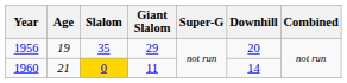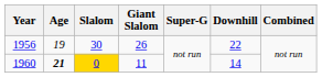 <table class=wikitable style="text-align:center">
 <tr>
 <th>  Year  </th>
 <th> Age </th>
 <th> Slalom </th>
 <th>Giant<br> Slalom </th>
 <th>Super-G</th>
 <th>Downhill</th>
 <th>Combined</th>
 </tr>
 <tr>
 <td><a href='#'>1956</a></td>
 <td><em>19</em></td>
-<td><a href='#'>35</a></td>
-<td><a href='#'>29</a></td>
+<td><a href='#'>30</a></td>
+<td><a href='#'>26</a></td>
 <td rowspan=2><small><em>not run</em></small></td>
-<td><a href='#'>20</a></td>
+<td><a href='#'>22</a></td>
 <td rowspan=2><small><em>not run</em></small></td>
 </tr>
 <tr>
 <td><a href='#'>1960</a></td>
-<td><em>21</em></td>
+<td><strong><em>21</em></strong></td>
 <td style="background:gold;"><a href='#'>0</a></td>
 <td><a href='#'>11</a></td>
 <td><a href='#'>14</a></td>
 </tr>
 </table>
